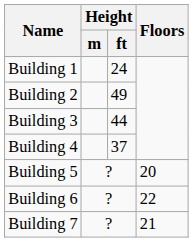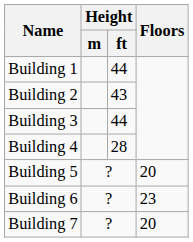 <table class="wikitable sortable">
 <tr>
 <th rowspan=2>Name</th>
 <th colspan=2>Height</th>
 <th rowspan=2>Floors</th>
 </tr>
 <tr>
 <th>m</th>
 <th>ft</th>
 </tr>
 <tr>
 <td>Building 1</td>
 <td></td>
-<td>24</td>
+<td>44</td>
 </tr>
 <tr>
 <td>Building 2</td>
 <td></td>
-<td>49</td>
+<td>43</td>
 </tr>
 <tr>
 <td>Building 3</td>
 <td></td>
 <td>44</td>
 </tr>
 <tr>
 <td>Building 4</td>
 <td></td>
-<td>37</td>
+<td>28</td>
 </tr>
 <tr>
 <td>Building 5</td>
 <td colspan=2 align=center>?</td>
 <td>20</td>
 </tr>
 <tr>
 <td>Building 6</td>
 <td colspan=2 align=center>?</td>
-<td>22</td>
+<td>23</td>
 </tr>
 <tr>
 <td>Building 7</td>
 <td colspan=2 align=center>?</td>
-<td>21</td>
+<td>20</td>
 </tr>
 </table>
